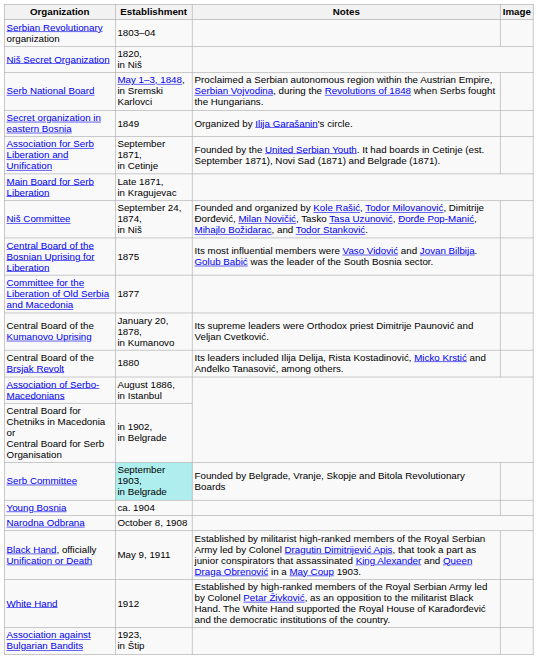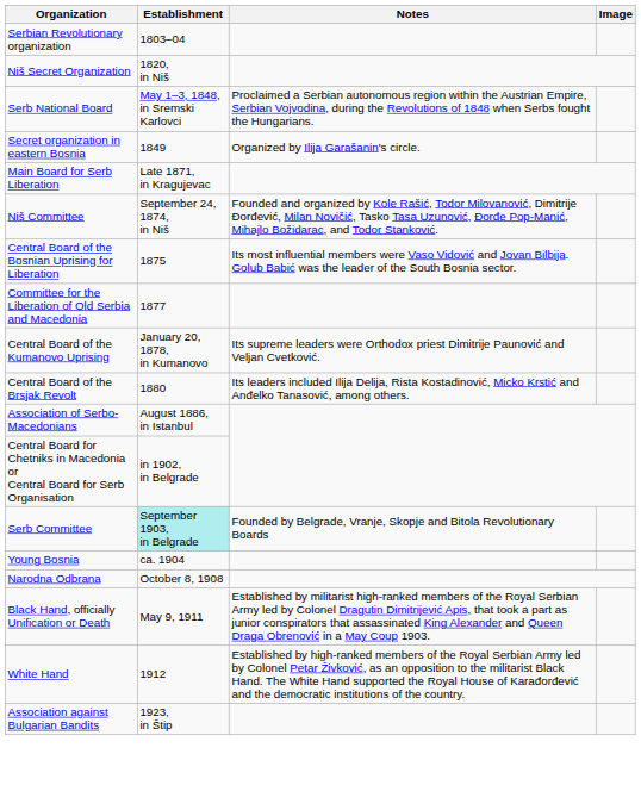 <table align="center" class="wikitable">
 <tr>
 <th>Organization</th>
 <th>Establishment</th>
 <th>Notes</th>
 <th>Image</th>
 </tr>
 <tr>
 <td><a href='#'>Serbian Revolutionary</a> organization</td>
 <td>1803–04</td>
 <td></td>
 <td></td>
 </tr>
 <tr>
 <td><a href='#'>Niš Secret Organization</a></td>
 <td>1820,<br> in Niš</td>
 </tr>
 <tr>
 <td><a href='#'>Serb National Board</a> <br> </td>
 <td><a href='#'>May 1–3, 1848</a>,<br> in Sremski Karlovci</td>
 <td>Proclaimed a Serbian autonomous region within the Austrian Empire, <a href='#'>Serbian Vojvodina</a>, during the <a href='#'>Revolutions of 1848</a> when Serbs fought the Hungarians.</td>
 <td></td>
 </tr>
 <tr>
 <td><a href='#'>Secret organization in eastern Bosnia</a></td>
 <td>1849</td>
 <td>Organized by <a href='#'>Ilija Garašanin</a>'s circle.</td>
-<td></td>
-</tr>
-<tr>
-<td><a href='#'>Association for Serb Liberation and Unification</a></td>
-<td>September 1871,<br> in Cetinje</td>
-<td>Founded by the <a href='#'>United Serbian Youth</a>. It had boards in Cetinje (est. September 1871), Novi Sad (1871) and Belgrade (1871).</td>
 <td></td>
 </tr>
 <tr>
 <td><a href='#'>Main Board for Serb Liberation</a></td>
 <td>Late 1871,<br> in Kragujevac</td>
 </tr>
 <tr>
 <td><a href='#'>Niš Committee</a></td>
 <td>September 24, 1874,<br> in Niš</td>
 <td>Founded and organized by <a href='#'>Kole Rašić</a>, <a href='#'>Todor Milovanović</a>, Dimitrije Đorđević, <a href='#'>Milan Novičić</a>, Tasko <a href='#'>Tasa Uzunović</a>, <a href='#'>Đorđe Pop-Manić</a>, <a href='#'>Mihajlo Božidarac</a>, and <a href='#'>Todor Stanković</a>.</td>
 <td></td>
 </tr>
 <tr>
 <td><a href='#'>Central Board of the Bosnian Uprising for Liberation</a><br></td>
 <td>1875</td>
 <td>Its most influential members were <a href='#'>Vaso Vidović</a> and <a href='#'>Jovan Bilbija</a>. <a href='#'>Golub Babić</a> was the leader of the South Bosnia sector.</td>
 <td></td>
 </tr>
 <tr>
 <td><a href='#'>Committee for the Liberation of Old Serbia and Macedonia</a></td>
 <td>1877</td>
 <td></td>
 </tr>
 <tr>
 <td>Central Board of the <a href='#'>Kumanovo Uprising</a></td>
 <td>January 20, 1878,<br> in Kumanovo</td>
 <td>Its supreme leaders were Orthodox priest Dimitrije Paunović and Veljan Cvetković.</td>
 <td></td>
 </tr>
 <tr>
 <td>Central Board of the <a href='#'>Brsjak Revolt</a></td>
 <td>1880</td>
 <td>Its leaders included Ilija Delija, Rista Kostadinović, <a href='#'>Micko Krstić</a> and Anđelko Tanasović, among others.</td>
 <td></td>
 </tr>
 <tr>
 <td><a href='#'>Association of Serbo-Macedonians</a></td>
 <td>August 1886,<br> in Istanbul</td>
 </tr>
 <tr>
 <td>Central Board for Chetniks in Macedonia<br>or<br>Central Board for Serb Organisation<br></td>
 <td>in 1902,<br> in Belgrade</td>
 </tr>
 <tr>
 <td><a href='#'>Serb Committee</a><br> </td>
 <td style="background: paleturquoise;">September 1903,<br> in Belgrade</td>
 <td>Founded by Belgrade, Vranje, Skopje and Bitola Revolutionary Boards </td>
 <td></td>
 </tr>
 <tr>
 <td><a href='#'>Young Bosnia</a></td>
 <td>ca. 1904</td>
 <td></td>
 <td></td>
 </tr>
 <tr>
 <td><a href='#'>Narodna Odbrana</a></td>
 <td>October 8, 1908</td>
 </tr>
 <tr>
 <td><a href='#'>Black Hand</a>, officially <a href='#'>Unification or Death</a></td>
 <td>May 9, 1911</td>
 <td>Established by militarist high-ranked members of the Royal Serbian Army led by Colonel <a href='#'>Dragutin Dimitrijević Apis</a>, that took a part as junior conspirators that assassinated <a href='#'>King Alexander</a> and <a href='#'>Queen Draga Obrenović</a> in a <a href='#'>May Coup</a> 1903.</td>
 <td></td>
 </tr>
 <tr>
 <td><a href='#'>White Hand</a></td>
 <td>1912</td>
 <td>Established by high-ranked members of the Royal Serbian Army led by Colonel <a href='#'>Petar Živković</a>, as an opposition to the militarist Black Hand. The White Hand supported the Royal House of Karađorđević and the democratic institutions of the country.</td>
 </tr>
 <tr>
 <td><a href='#'>Association against Bulgarian Bandits</a></td>
 <td>1923,<br> in Štip</td>
 <td></td>
 <td></td>
 </tr>
 </table>
